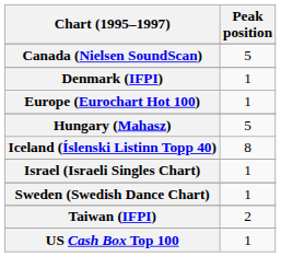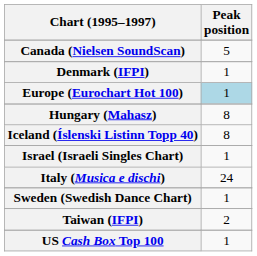 <table class="wikitable sortable plainrowheaders" style="text-align:center">
 <tr>
 <th>Chart (1995–1997)</th>
 <th>Peak<br>position</th>
 </tr>
 <tr>
 </tr>
 <tr>
 </tr>
 <tr>
 </tr>
 <tr>
 </tr>
 <tr>
 <th scope="row">Canada (<a href='#'>Nielsen SoundScan</a>)</th>
 <td>5</td>
 </tr>
 <tr>
 </tr>
 <tr>
 <th scope="row">Denmark (<a href='#'>IFPI</a>)</th>
 <td>1</td>
 </tr>
 <tr>
 <th scope="row">Europe (<a href='#'>Eurochart Hot 100</a>)</th>
-<td>1</td>
+<td style="background: lightblue;">1</td>
 </tr>
 <tr>
 </tr>
 <tr>
 </tr>
 <tr>
 </tr>
 <tr>
 <th scope="row">Hungary (<a href='#'>Mahasz</a>)</th>
-<td>5</td>
+<td>8</td>
 </tr>
 <tr>
 <th scope="row">Iceland (<a href='#'>Íslenski Listinn Topp 40</a>)</th>
 <td>8</td>
 </tr>
 <tr>
 </tr>
 <tr>
 <th scope="row">Israel (Israeli Singles Chart)</th>
 <td>1</td>
+</tr>
+<tr>
+<th scope="row">Italy (<em><a href='#'>Musica e dischi</a></em>)</th>
+<td>24</td>
 </tr>
 <tr>
 </tr>
 <tr>
 </tr>
 <tr>
 </tr>
 <tr>
 </tr>
 <tr>
 </tr>
 <tr>
 </tr>
 <tr>
 <th scope="row">Sweden (Swedish Dance Chart)</th>
 <td>1</td>
 </tr>
 <tr>
 </tr>
 <tr>
 <th scope="row">Taiwan (<a href='#'>IFPI</a>)</th>
 <td>2</td>
 </tr>
 <tr>
 </tr>
 <tr>
 </tr>
 <tr>
 </tr>
 <tr>
 </tr>
 <tr>
 </tr>
 <tr>
 </tr>
 <tr>
 </tr>
 <tr>
 <th scope="row">US <a href='#'><em>Cash Box</em> Top 100</a></th>
 <td>1</td>
 </tr>
 </table>
